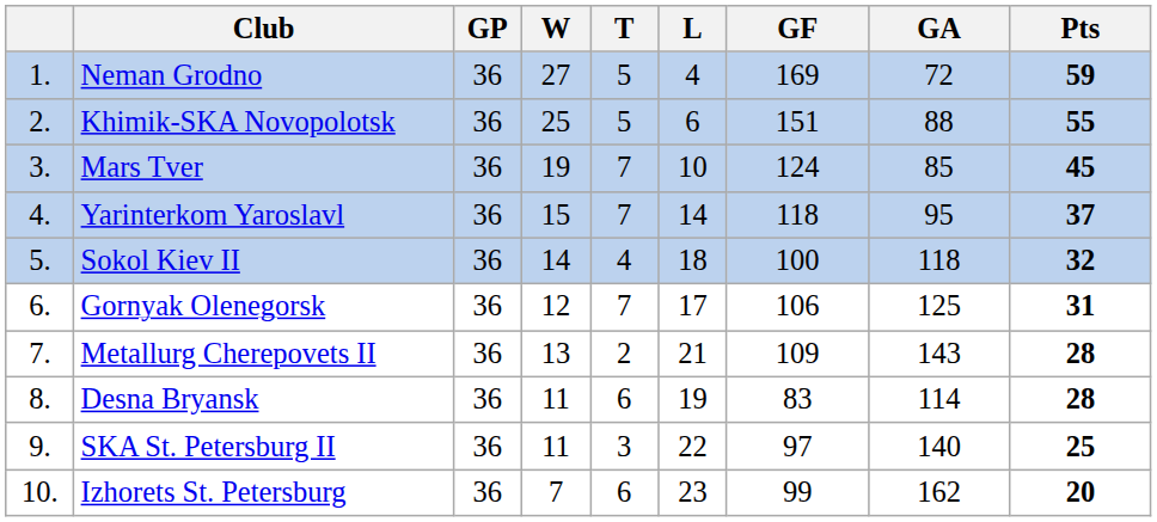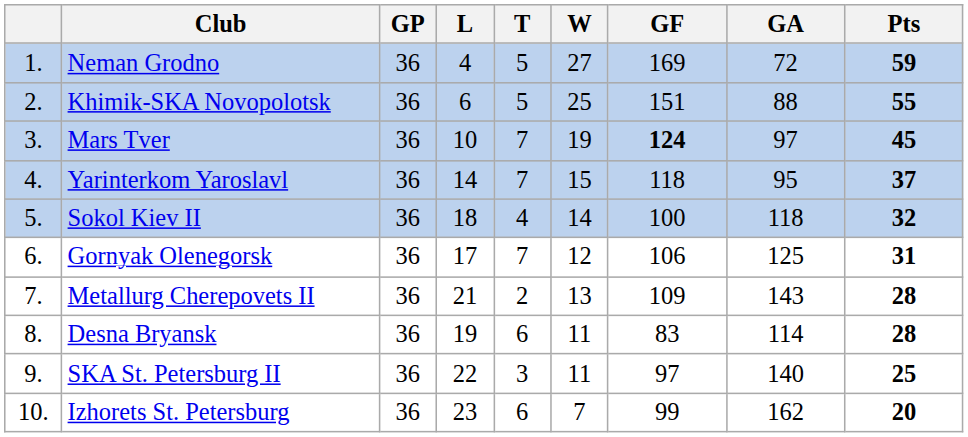 <table class="wikitable">
 <tr>
 <th width="30"></th>
 <th width="200">Club</th>
 <th width="30">GP</th>
+<th width="30">L</th>
+<th width="30">T</th>
 <th width="30">W</th>
-<th width="30">T</th>
-<th width="30">L</th>
 <th width="70">GF</th>
 <th width="70">GA</th>
 <th width="70">Pts</th>
 </tr>
 <tr bgcolor="#BCD2EE" align="center">
 <td>1.</td>
 <td align="left"><a href='#'>Neman Grodno</a></td>
 <td>36</td>
+<td>4</td>
+<td>5</td>
 <td>27</td>
-<td>5</td>
-<td>4</td>
 <td>169</td>
 <td>72</td>
 <td><strong>59</strong></td>
 </tr>
 <tr bgcolor="#BCD2EE" align="center">
 <td>2.</td>
 <td align="left"><a href='#'>Khimik-SKA Novopolotsk</a></td>
 <td>36</td>
+<td>6</td>
+<td>5</td>
 <td>25</td>
-<td>5</td>
-<td>6</td>
 <td>151</td>
 <td>88</td>
 <td><strong>55</strong></td>
 </tr>
 <tr bgcolor="#BCD2EE" align="center">
 <td>3.</td>
 <td align="left"><a href='#'>Mars Tver</a></td>
 <td>36</td>
+<td>10</td>
+<td>7</td>
 <td>19</td>
-<td>7</td>
-<td>10</td>
-<td>124</td>
-<td>85</td>
+<td><strong>124</strong></td>
+<td>97</td>
 <td><strong>45</strong></td>
 </tr>
 <tr bgcolor="#BCD2EE" align="center">
 <td>4.</td>
 <td align="left"><a href='#'>Yarinterkom Yaroslavl</a></td>
 <td>36</td>
+<td>14</td>
+<td>7</td>
 <td>15</td>
-<td>7</td>
-<td>14</td>
 <td>118</td>
 <td>95</td>
 <td><strong>37</strong></td>
 </tr>
 <tr bgcolor="#BCD2EE" align="center">
 <td>5.</td>
 <td align="left"><a href='#'>Sokol Kiev II</a></td>
 <td>36</td>
+<td>18</td>
+<td>4</td>
 <td>14</td>
-<td>4</td>
-<td>18</td>
 <td>100</td>
 <td>118</td>
 <td><strong>32</strong></td>
 </tr>
 <tr bgcolor="#FFFFFF" align="center">
 <td>6.</td>
 <td align="left"><a href='#'>Gornyak Olenegorsk</a></td>
 <td>36</td>
+<td>17</td>
+<td>7</td>
 <td>12</td>
-<td>7</td>
-<td>17</td>
 <td>106</td>
 <td>125</td>
 <td><strong>31</strong></td>
 </tr>
 <tr bgcolor="#FFFFFF" align="center">
 <td>7.</td>
 <td align="left"><a href='#'>Metallurg Cherepovets II</a></td>
 <td>36</td>
+<td>21</td>
+<td>2</td>
 <td>13</td>
-<td>2</td>
-<td>21</td>
 <td>109</td>
 <td>143</td>
 <td><strong>28</strong></td>
 </tr>
 <tr bgcolor="#FFFFFF" align="center">
 <td>8.</td>
 <td align="left"><a href='#'>Desna Bryansk</a></td>
 <td>36</td>
+<td>19</td>
+<td>6</td>
 <td>11</td>
-<td>6</td>
-<td>19</td>
 <td>83</td>
 <td>114</td>
 <td><strong>28</strong></td>
 </tr>
 <tr bgcolor="#FFFFFF" align="center">
 <td>9.</td>
 <td align="left"><a href='#'>SKA St. Petersburg II</a></td>
 <td>36</td>
+<td>22</td>
+<td>3</td>
 <td>11</td>
-<td>3</td>
-<td>22</td>
 <td>97</td>
 <td>140</td>
 <td><strong>25</strong></td>
 </tr>
 <tr bgcolor="#FFFFFF" align="center">
 <td>10.</td>
 <td align="left"><a href='#'>Izhorets St. Petersburg</a></td>
 <td>36</td>
+<td>23</td>
+<td>6</td>
 <td>7</td>
-<td>6</td>
-<td>23</td>
 <td>99</td>
 <td>162</td>
 <td><strong>20</strong></td>
 </tr>
 </table>
